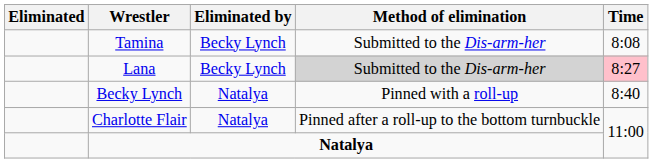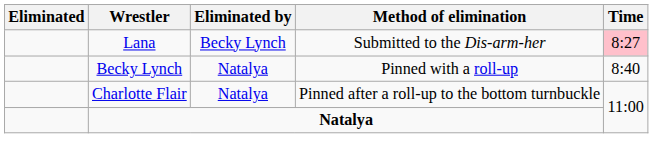 <table class="wikitable sortable" style="text-align:center;">
 <tr>
 <th>Eliminated</th>
 <th>Wrestler</th>
 <th>Eliminated by</th>
 <th>Method of elimination</th>
 <th>Time</th>
 </tr>
 <tr>
 <td></td>
-<td><a href='#'>Tamina</a></td>
-<td><a href='#'>Becky Lynch</a></td>
-<td>Submitted to the <em><a href='#'>Dis-arm-her</a></em></td>
-<td>8:08</td>
-</tr>
-<tr>
-<td></td>
 <td><a href='#'>Lana</a></td>
 <td><a href='#'>Becky Lynch</a></td>
-<td style="background: lightgrey;">Submitted to the <em>Dis-arm-her</em></td>
+<td>Submitted to the <em>Dis-arm-her</em></td>
 <td style="background: pink;">8:27</td>
 </tr>
 <tr>
 <td></td>
 <td><a href='#'>Becky Lynch</a></td>
 <td><a href='#'>Natalya</a></td>
 <td>Pinned with a <a href='#'>roll-up</a></td>
 <td>8:40</td>
 </tr>
 <tr>
 <td></td>
 <td><a href='#'>Charlotte Flair</a></td>
 <td><a href='#'>Natalya</a></td>
 <td>Pinned after a roll-up to the bottom turnbuckle</td>
 <td rowspan="2">11:00</td>
 </tr>
 <tr>
 <td><strong></strong></td>
 <td colspan=3><strong>Natalya</strong></td>
 </tr>
 </table>
